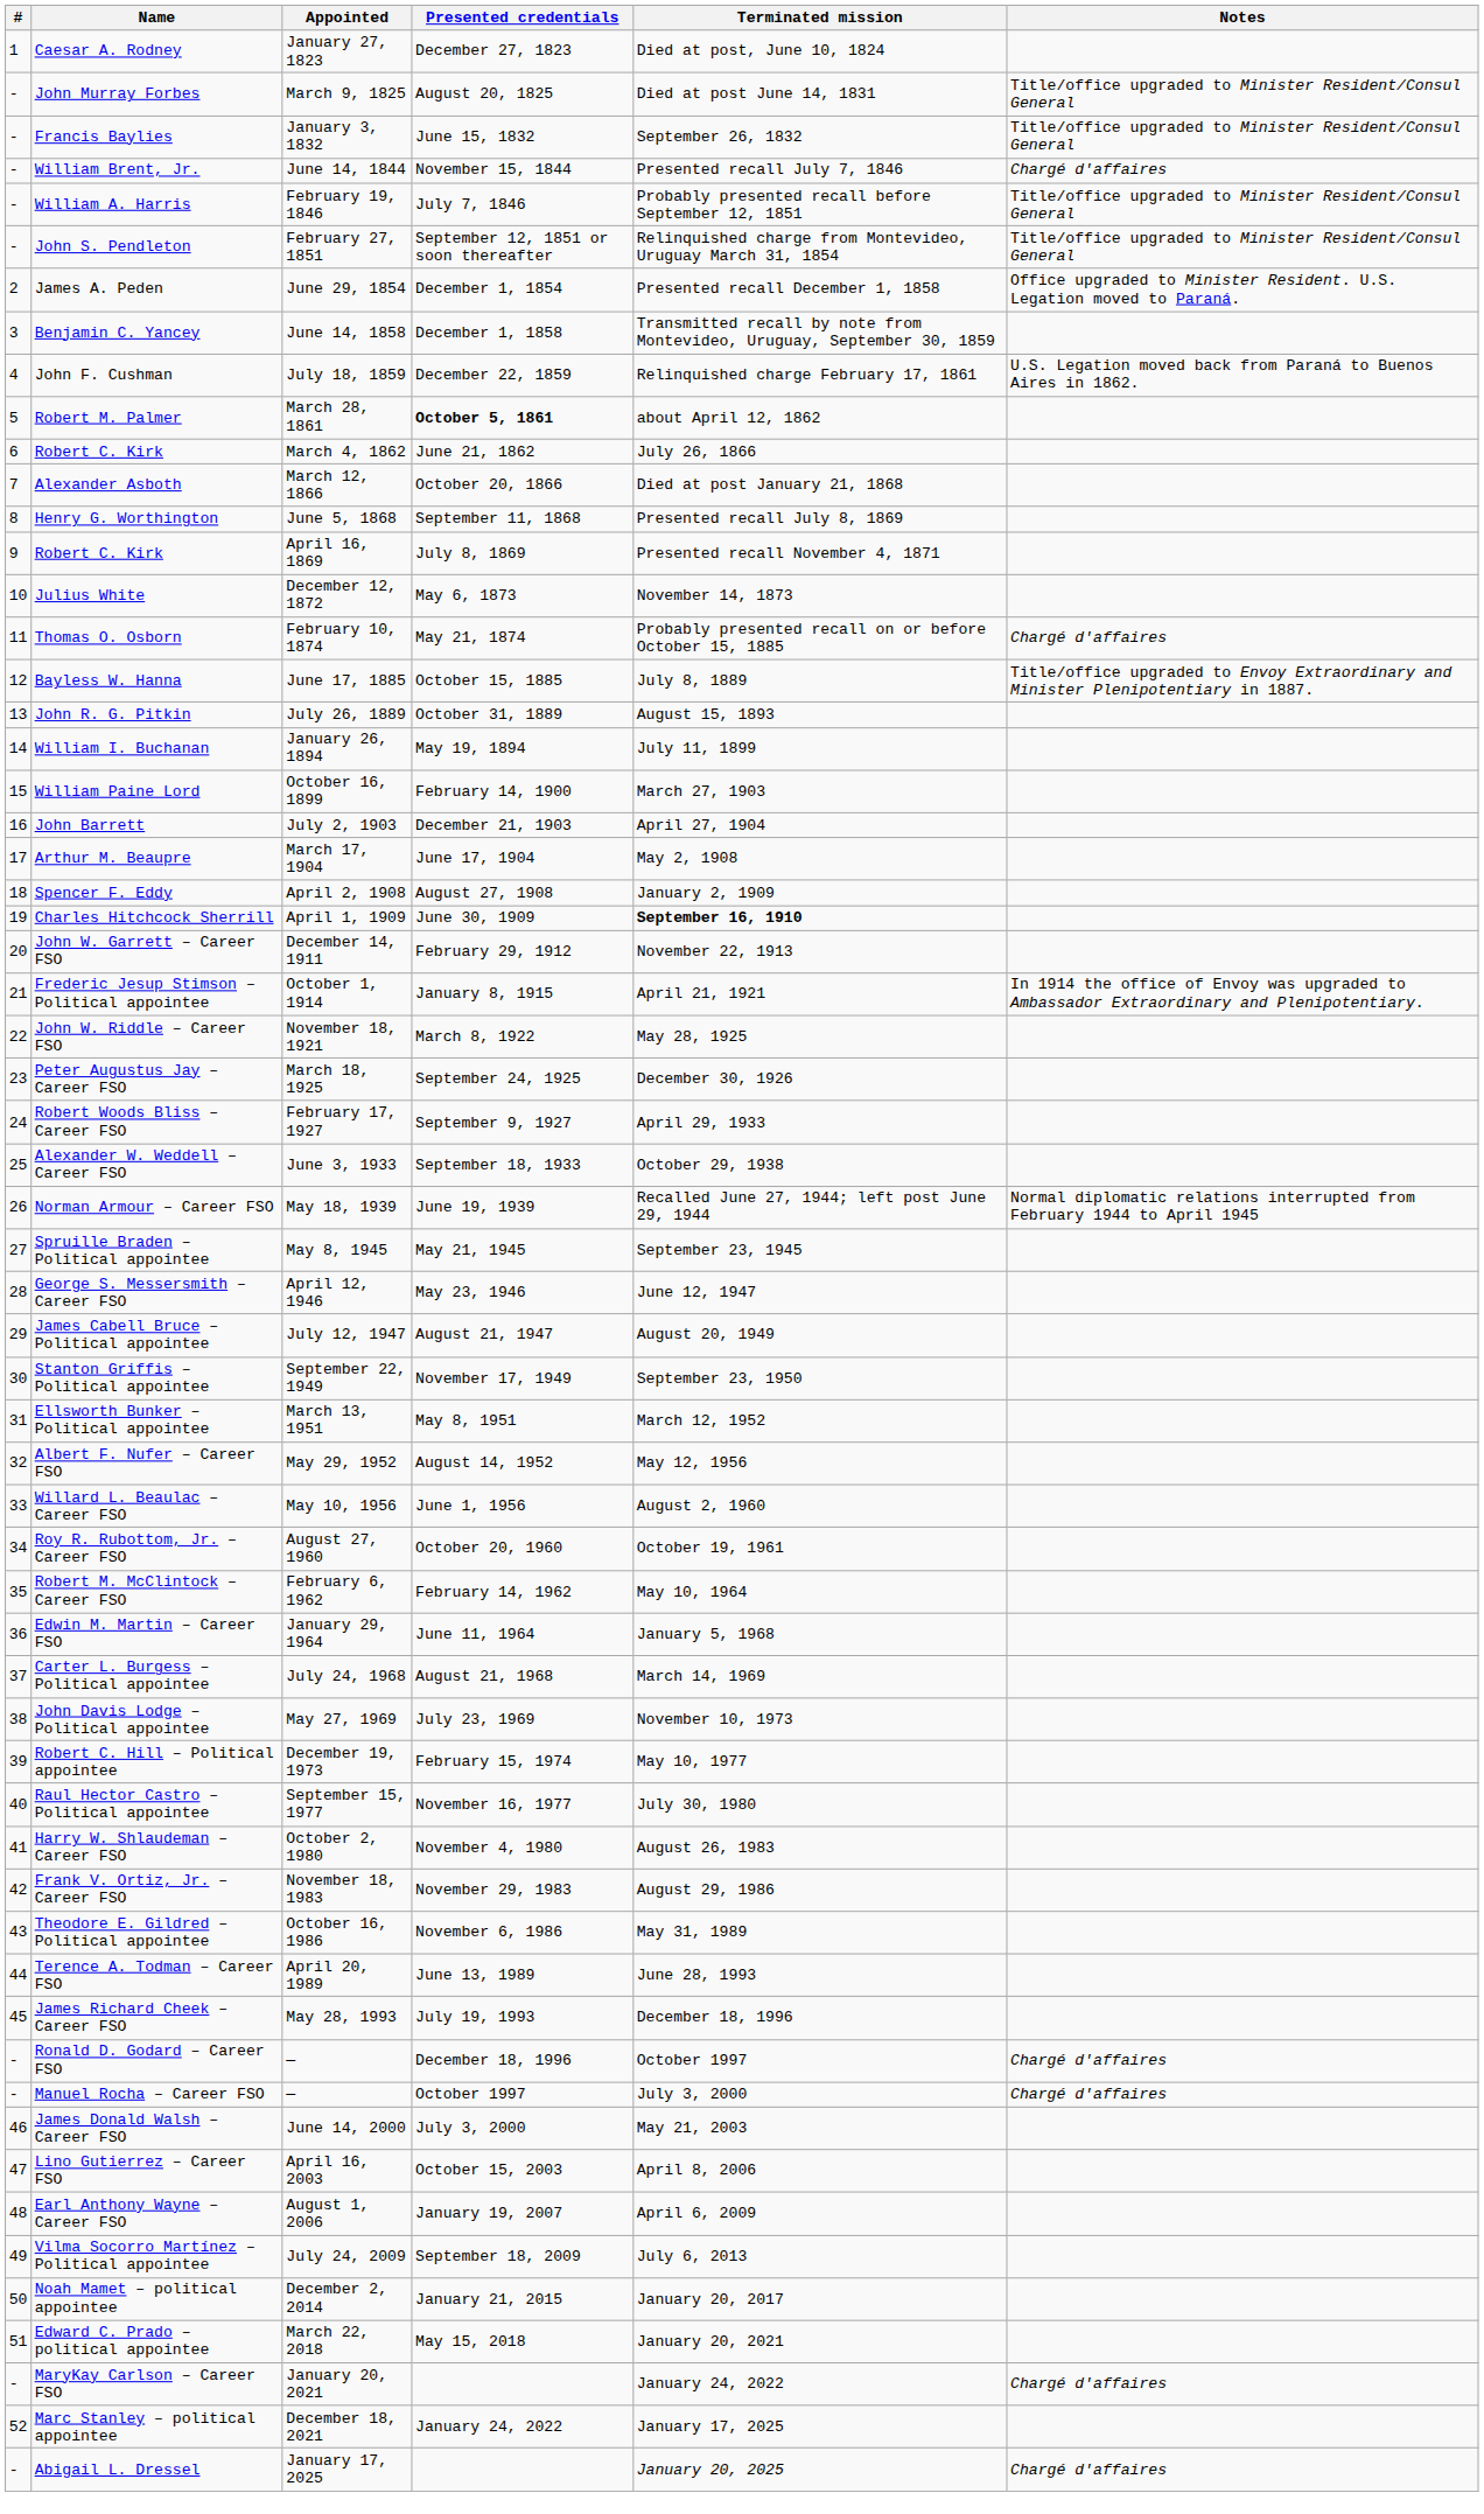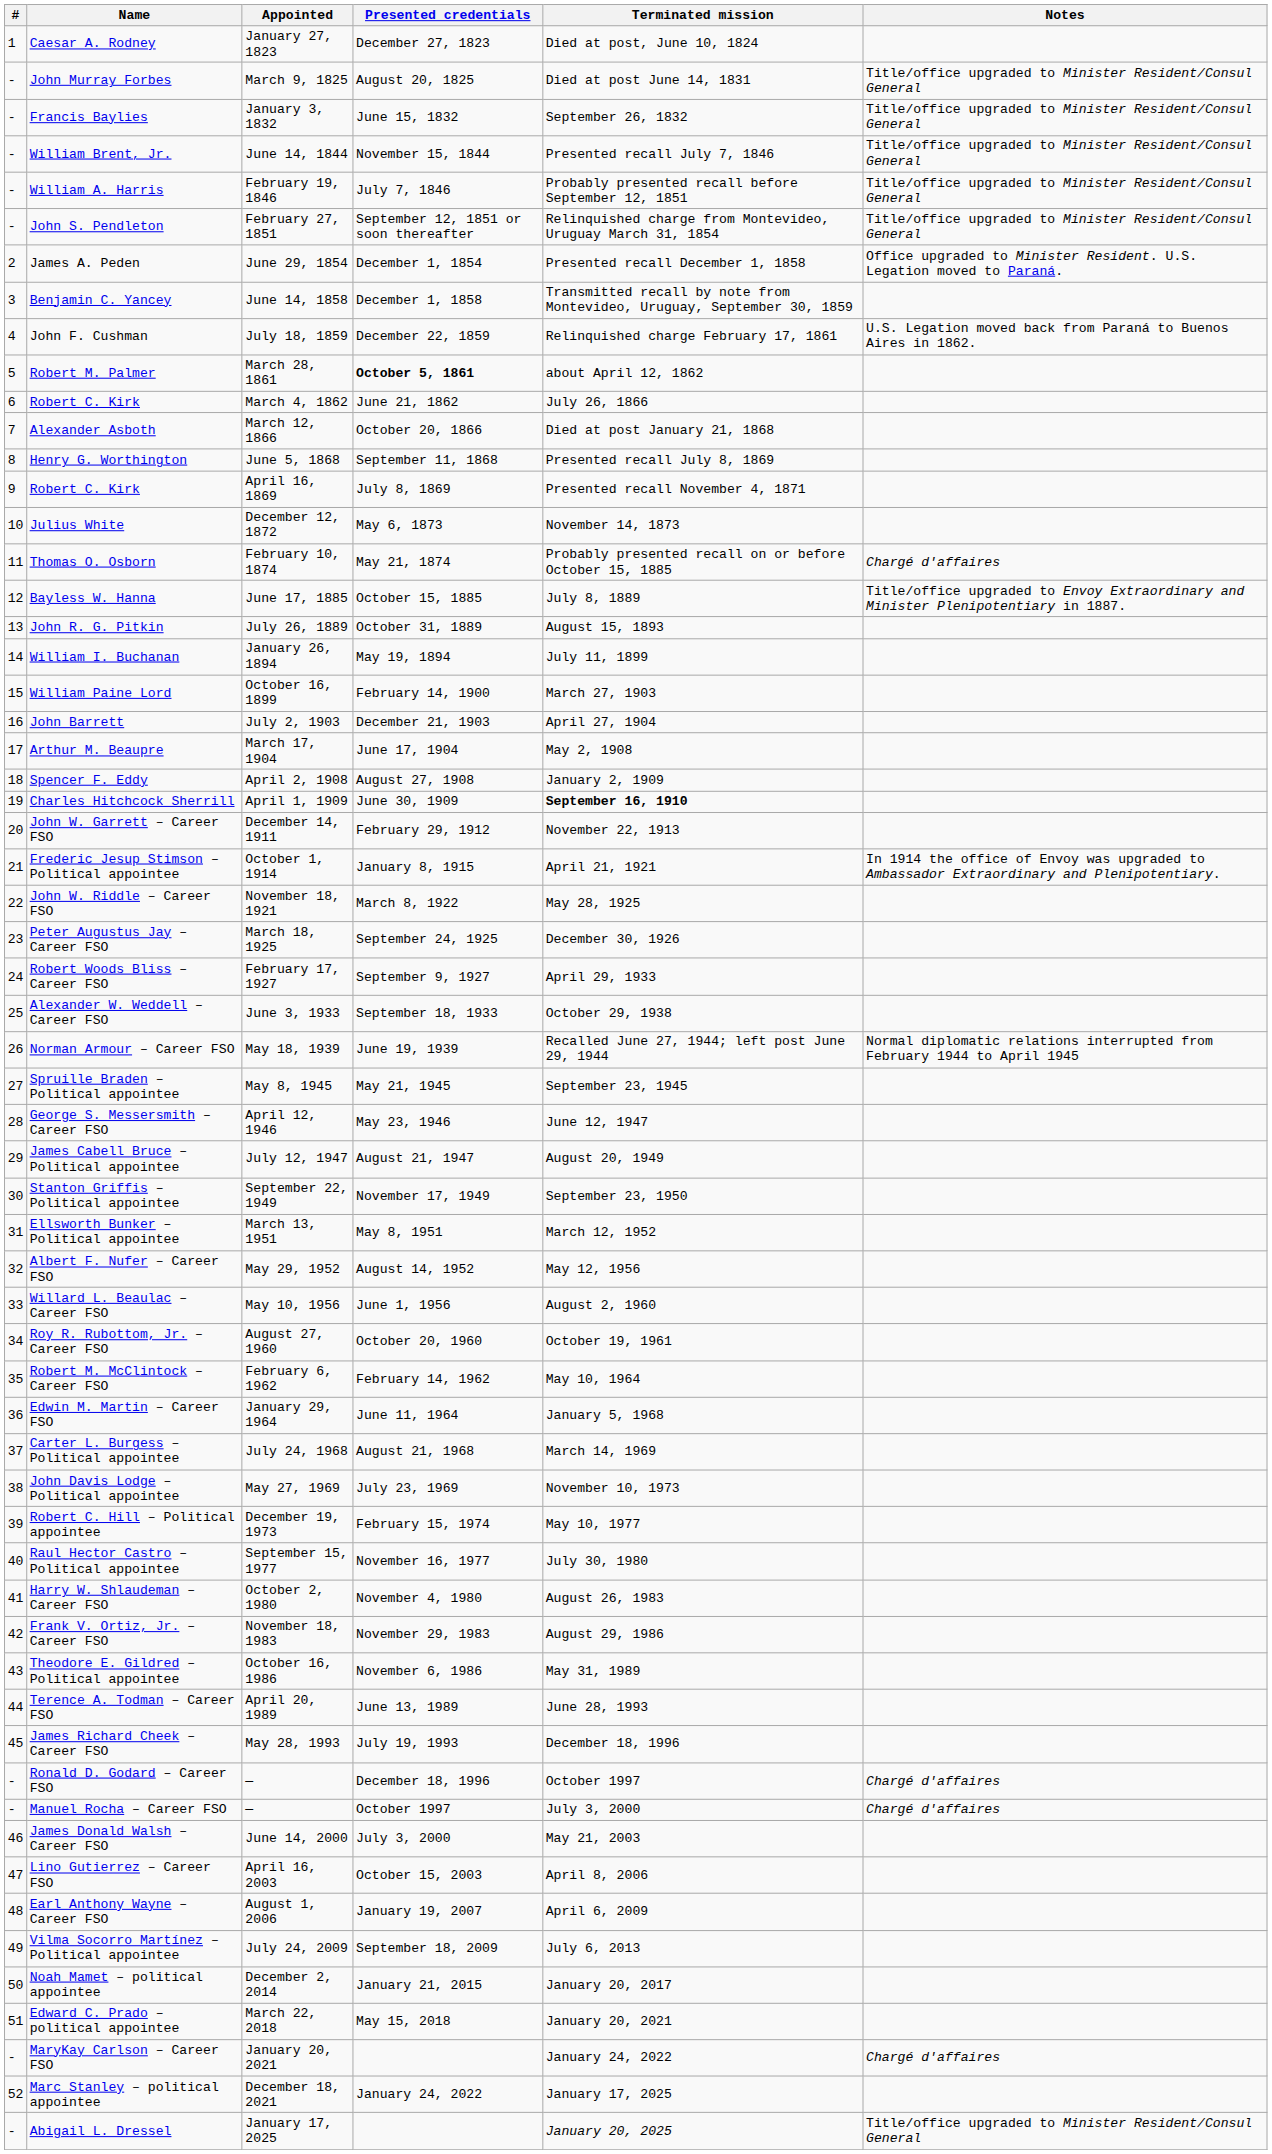 <table class="wikitable">
 <tr>
 <th>#</th>
 <th>Name</th>
 <th>Appointed</th>
 <th><a href='#'>Presented credentials</a></th>
 <th>Terminated mission</th>
 <th>Notes</th>
 </tr>
 <tr>
 <td>1</td>
 <td><a href='#'>Caesar A. Rodney</a></td>
 <td>January 27, 1823</td>
 <td>December 27, 1823</td>
 <td>Died at post, June 10, 1824</td>
 <td></td>
 </tr>
 <tr>
 <td>-</td>
 <td><a href='#'>John Murray Forbes</a></td>
 <td>March 9, 1825</td>
 <td>August 20, 1825</td>
 <td>Died at post June 14, 1831</td>
 <td>Title/office upgraded to <em>Minister Resident/Consul General</em></td>
 </tr>
 <tr>
 <td>-</td>
 <td><a href='#'>Francis Baylies</a></td>
 <td>January 3, 1832</td>
 <td>June 15, 1832</td>
 <td>September 26, 1832</td>
 <td>Title/office upgraded to <em>Minister Resident/Consul General</em></td>
 </tr>
 <tr>
 <td>-</td>
 <td><a href='#'>William Brent, Jr.</a></td>
 <td>June 14, 1844</td>
 <td>November 15, 1844</td>
 <td>Presented recall July 7, 1846</td>
-<td><em>Chargé d'affaires</em></td>
+<td>Title/office upgraded to <em>Minister Resident/Consul General</em></td>
 </tr>
 <tr>
 <td>-</td>
 <td><a href='#'>William A. Harris</a></td>
 <td>February 19, 1846</td>
 <td>July 7, 1846</td>
 <td>Probably presented recall before September 12, 1851</td>
 <td>Title/office upgraded to <em>Minister Resident/Consul General</em></td>
 </tr>
 <tr>
 <td>-</td>
 <td><a href='#'>John S. Pendleton</a></td>
 <td>February 27, 1851</td>
 <td>September 12, 1851 or soon thereafter</td>
 <td>Relinquished charge from Montevideo, Uruguay March 31, 1854</td>
 <td>Title/office upgraded to <em>Minister Resident/Consul General</em></td>
 </tr>
 <tr>
 <td>2</td>
 <td>James A. Peden</td>
 <td>June 29, 1854</td>
 <td>December 1, 1854</td>
 <td>Presented recall December 1, 1858</td>
 <td>Office upgraded to <em>Minister Resident</em>. U.S. Legation moved to <a href='#'>Paraná</a>.</td>
 </tr>
 <tr>
 <td>3</td>
 <td><a href='#'>Benjamin C. Yancey</a></td>
 <td>June 14, 1858</td>
 <td>December 1, 1858</td>
 <td>Transmitted recall by note from Montevideo, Uruguay, September 30, 1859</td>
 <td></td>
 </tr>
 <tr>
 <td>4</td>
 <td>John F. Cushman</td>
 <td>July 18, 1859</td>
 <td>December 22, 1859</td>
 <td>Relinquished charge February 17, 1861</td>
 <td>U.S. Legation moved back from Paraná to Buenos Aires in 1862.</td>
 </tr>
 <tr>
 <td>5</td>
 <td><a href='#'>Robert M. Palmer</a></td>
 <td>March 28, 1861</td>
 <td><strong>October 5, 1861</strong></td>
 <td>about April 12, 1862</td>
 <td></td>
 </tr>
 <tr>
 <td>6</td>
 <td><a href='#'>Robert C. Kirk</a></td>
 <td>March 4, 1862</td>
 <td>June 21, 1862</td>
 <td>July 26, 1866</td>
 <td></td>
 </tr>
 <tr>
 <td>7</td>
 <td><a href='#'>Alexander Asboth</a></td>
 <td>March 12, 1866</td>
 <td>October 20, 1866</td>
 <td>Died at post January 21, 1868</td>
 <td></td>
 </tr>
 <tr>
 <td>8</td>
 <td><a href='#'>Henry G. Worthington</a></td>
 <td>June 5, 1868</td>
 <td>September 11, 1868</td>
 <td>Presented recall July 8, 1869</td>
 <td></td>
 </tr>
 <tr>
 <td>9</td>
 <td><a href='#'>Robert C. Kirk</a></td>
 <td>April 16, 1869</td>
 <td>July 8, 1869</td>
 <td>Presented recall November 4, 1871</td>
 <td></td>
 </tr>
 <tr>
 <td>10</td>
 <td><a href='#'>Julius White</a></td>
 <td>December 12, 1872</td>
 <td>May 6, 1873</td>
 <td>November 14, 1873</td>
 <td></td>
 </tr>
 <tr>
 <td>11</td>
 <td><a href='#'>Thomas O. Osborn</a></td>
 <td>February 10, 1874</td>
 <td>May 21, 1874</td>
 <td>Probably presented recall on or before October 15, 1885</td>
 <td><em>Chargé d'affaires</em></td>
 </tr>
 <tr>
 <td>12</td>
 <td><a href='#'>Bayless W. Hanna</a></td>
 <td>June 17, 1885</td>
 <td>October 15, 1885</td>
 <td>July 8, 1889</td>
 <td>Title/office upgraded to <em>Envoy Extraordinary and Minister Plenipotentiary</em> in 1887.</td>
 </tr>
 <tr>
 <td>13</td>
 <td><a href='#'>John R. G. Pitkin</a></td>
 <td>July 26, 1889</td>
 <td>October 31, 1889</td>
 <td>August 15, 1893</td>
 <td></td>
 </tr>
 <tr>
 <td>14</td>
 <td><a href='#'>William I. Buchanan</a></td>
 <td>January 26, 1894</td>
 <td>May 19, 1894</td>
 <td>July 11, 1899</td>
 <td></td>
 </tr>
 <tr>
 <td>15</td>
 <td><a href='#'>William Paine Lord</a></td>
 <td>October 16, 1899</td>
 <td>February 14, 1900</td>
 <td>March 27, 1903</td>
 <td></td>
 </tr>
 <tr>
 <td>16</td>
 <td><a href='#'>John Barrett</a></td>
 <td>July 2, 1903</td>
 <td>December 21, 1903</td>
 <td>April 27, 1904</td>
 <td></td>
 </tr>
 <tr>
 <td>17</td>
 <td><a href='#'>Arthur M. Beaupre</a></td>
 <td>March 17, 1904</td>
 <td>June 17, 1904</td>
 <td>May 2, 1908</td>
 <td></td>
 </tr>
 <tr>
 <td>18</td>
 <td><a href='#'>Spencer F. Eddy</a></td>
 <td>April 2, 1908</td>
 <td>August 27, 1908</td>
 <td>January 2, 1909</td>
 <td></td>
 </tr>
 <tr>
 <td>19</td>
 <td><a href='#'>Charles Hitchcock Sherrill</a></td>
 <td>April 1, 1909</td>
 <td>June 30, 1909</td>
 <td><strong>September 16, 1910</strong></td>
 <td></td>
 </tr>
 <tr>
 <td>20</td>
 <td><a href='#'>John W. Garrett</a> – Career FSO</td>
 <td>December 14, 1911</td>
 <td>February 29, 1912</td>
 <td>November 22, 1913</td>
 <td></td>
 </tr>
 <tr>
 <td>21</td>
 <td><a href='#'>Frederic Jesup Stimson</a> – Political appointee</td>
 <td>October 1, 1914</td>
 <td>January 8, 1915</td>
 <td>April 21, 1921</td>
 <td>In 1914 the office of Envoy was upgraded to <em>Ambassador Extraordinary and Plenipotentiary</em>.</td>
 </tr>
 <tr>
 <td>22</td>
 <td><a href='#'>John W. Riddle</a> – Career FSO</td>
 <td>November 18, 1921</td>
 <td>March 8, 1922</td>
 <td>May 28, 1925</td>
 <td></td>
 </tr>
 <tr>
 <td>23</td>
 <td><a href='#'>Peter Augustus Jay</a> – Career FSO</td>
 <td>March 18, 1925</td>
 <td>September 24, 1925</td>
 <td>December 30, 1926</td>
 <td></td>
 </tr>
 <tr>
 <td>24</td>
 <td><a href='#'>Robert Woods Bliss</a> – Career FSO</td>
 <td>February 17, 1927</td>
 <td>September 9, 1927</td>
 <td>April 29, 1933</td>
 <td></td>
 </tr>
 <tr>
 <td>25</td>
 <td><a href='#'>Alexander W. Weddell</a> – Career FSO</td>
 <td>June 3, 1933</td>
 <td>September 18, 1933</td>
 <td>October 29, 1938</td>
 <td></td>
 </tr>
 <tr>
 <td>26</td>
 <td><a href='#'>Norman Armour</a> – Career FSO</td>
 <td>May 18, 1939</td>
 <td>June 19, 1939</td>
 <td>Recalled June 27, 1944; left post June 29, 1944</td>
 <td>Normal diplomatic relations interrupted from February 1944 to April 1945</td>
 </tr>
 <tr>
 <td>27</td>
 <td><a href='#'>Spruille Braden</a> – Political appointee</td>
 <td>May 8, 1945</td>
 <td>May 21, 1945</td>
 <td>September 23, 1945</td>
 <td></td>
 </tr>
 <tr>
 <td>28</td>
 <td><a href='#'>George S. Messersmith</a> – Career FSO</td>
 <td>April 12, 1946</td>
 <td>May 23, 1946</td>
 <td>June 12, 1947</td>
 <td></td>
 </tr>
 <tr>
 <td>29</td>
 <td><a href='#'>James Cabell Bruce</a> – Political appointee</td>
 <td>July 12, 1947</td>
 <td>August 21, 1947</td>
 <td>August 20, 1949</td>
 <td></td>
 </tr>
 <tr>
 <td>30</td>
 <td><a href='#'>Stanton Griffis</a> – Political appointee</td>
 <td>September 22, 1949</td>
 <td>November 17, 1949</td>
 <td>September 23, 1950</td>
 <td></td>
 </tr>
 <tr>
 <td>31</td>
 <td><a href='#'>Ellsworth Bunker</a> – Political appointee</td>
 <td>March 13, 1951</td>
 <td>May 8, 1951</td>
 <td>March 12, 1952</td>
 <td></td>
 </tr>
 <tr>
 <td>32</td>
 <td><a href='#'>Albert F. Nufer</a> – Career FSO</td>
 <td>May 29, 1952</td>
 <td>August 14, 1952</td>
 <td>May 12, 1956</td>
 <td></td>
 </tr>
 <tr>
 <td>33</td>
 <td><a href='#'>Willard L. Beaulac</a> – Career FSO</td>
 <td>May 10, 1956</td>
 <td>June 1, 1956</td>
 <td>August 2, 1960</td>
 <td></td>
 </tr>
 <tr>
 <td>34</td>
 <td><a href='#'>Roy R. Rubottom, Jr.</a> – Career FSO</td>
 <td>August 27, 1960</td>
 <td>October 20, 1960</td>
 <td>October 19, 1961</td>
 <td></td>
 </tr>
 <tr>
 <td>35</td>
 <td><a href='#'>Robert M. McClintock</a> – Career FSO</td>
 <td>February 6, 1962</td>
 <td>February 14, 1962</td>
 <td>May 10, 1964</td>
 <td></td>
 </tr>
 <tr>
 <td>36</td>
 <td><a href='#'>Edwin M. Martin</a> – Career FSO</td>
 <td>January 29, 1964</td>
 <td>June 11, 1964</td>
 <td>January 5, 1968</td>
 <td></td>
 </tr>
 <tr>
 <td>37</td>
 <td><a href='#'>Carter L. Burgess</a> – Political appointee</td>
 <td>July 24, 1968</td>
 <td>August 21, 1968</td>
 <td>March 14, 1969</td>
 <td></td>
 </tr>
 <tr>
 <td>38</td>
 <td><a href='#'>John Davis Lodge</a> – Political appointee</td>
 <td>May 27, 1969</td>
 <td>July 23, 1969</td>
 <td>November 10, 1973</td>
 <td></td>
 </tr>
 <tr>
 <td>39</td>
 <td><a href='#'>Robert C. Hill</a> – Political appointee</td>
 <td>December 19, 1973</td>
 <td>February 15, 1974</td>
 <td>May 10, 1977</td>
 <td></td>
 </tr>
 <tr>
 <td>40</td>
 <td><a href='#'>Raul Hector Castro</a> – Political appointee</td>
 <td>September 15, 1977</td>
 <td>November 16, 1977</td>
 <td>July 30, 1980</td>
 <td></td>
 </tr>
 <tr>
 <td>41</td>
 <td><a href='#'>Harry W. Shlaudeman</a> – Career FSO</td>
 <td>October 2, 1980</td>
 <td>November 4, 1980</td>
 <td>August 26, 1983</td>
 <td></td>
 </tr>
 <tr>
 <td>42</td>
 <td><a href='#'>Frank V. Ortiz, Jr.</a> – Career FSO</td>
 <td>November 18, 1983</td>
 <td>November 29, 1983</td>
 <td>August 29, 1986</td>
 <td></td>
 </tr>
 <tr>
 <td>43</td>
 <td><a href='#'>Theodore E. Gildred</a> – Political appointee</td>
 <td>October 16, 1986</td>
 <td>November 6, 1986</td>
 <td>May 31, 1989</td>
 <td></td>
 </tr>
 <tr>
 <td>44</td>
 <td><a href='#'>Terence A. Todman</a> – Career FSO</td>
 <td>April 20, 1989</td>
 <td>June 13, 1989</td>
 <td>June 28, 1993</td>
 <td></td>
 </tr>
 <tr>
 <td>45</td>
 <td><a href='#'>James Richard Cheek</a> – Career FSO</td>
 <td>May 28, 1993</td>
 <td>July 19, 1993</td>
 <td>December 18, 1996</td>
 <td></td>
 </tr>
 <tr>
 <td>-</td>
 <td><a href='#'>Ronald D. Godard</a> – Career FSO</td>
 <td>—</td>
 <td>December 18, 1996</td>
 <td>October 1997</td>
 <td><em>Chargé d'affaires</em></td>
 </tr>
 <tr>
 <td>-</td>
 <td><a href='#'>Manuel Rocha</a> – Career FSO</td>
 <td>—</td>
 <td>October 1997</td>
 <td>July 3, 2000</td>
 <td><em>Chargé d'affaires</em></td>
 </tr>
 <tr>
 <td>46</td>
 <td><a href='#'>James Donald Walsh</a> – Career FSO</td>
 <td>June 14, 2000</td>
 <td>July 3, 2000</td>
 <td>May 21, 2003</td>
 <td></td>
 </tr>
 <tr>
 <td>47</td>
 <td><a href='#'>Lino Gutierrez</a> – Career FSO</td>
 <td>April 16, 2003</td>
 <td>October 15, 2003</td>
 <td>April 8, 2006</td>
 <td></td>
 </tr>
 <tr>
 <td>48</td>
 <td><a href='#'>Earl Anthony Wayne</a> – Career FSO</td>
 <td>August 1, 2006</td>
 <td>January 19, 2007</td>
 <td>April 6, 2009</td>
 <td></td>
 </tr>
 <tr>
 <td>49</td>
 <td><a href='#'>Vilma Socorro Martínez</a> – Political appointee</td>
 <td>July 24, 2009</td>
 <td>September 18, 2009</td>
 <td>July 6, 2013</td>
 <td></td>
 </tr>
 <tr>
 <td>50</td>
 <td><a href='#'>Noah Mamet</a> – political appointee</td>
 <td>December 2, 2014</td>
 <td>January 21, 2015</td>
 <td>January 20, 2017</td>
 <td></td>
 </tr>
 <tr>
 <td>51</td>
 <td><a href='#'>Edward C. Prado</a> – political appointee</td>
 <td>March 22, 2018</td>
 <td>May 15, 2018</td>
 <td>January 20, 2021</td>
 <td></td>
 </tr>
 <tr>
 <td>-</td>
 <td><a href='#'>MaryKay Carlson</a> – Career FSO</td>
 <td>January 20, 2021</td>
 <td></td>
 <td>January 24, 2022</td>
 <td><em>Chargé d'affaires</em></td>
 </tr>
 <tr>
 <td>52</td>
 <td><a href='#'>Marc Stanley</a> – political appointee</td>
 <td>December 18, 2021</td>
 <td>January 24, 2022</td>
 <td>January 17, 2025</td>
 <td></td>
 </tr>
 <tr>
 <td>-</td>
 <td><a href='#'>Abigail L. Dressel</a></td>
 <td>January 17, 2025</td>
 <td></td>
 <td><em>January 20, 2025</em></td>
-<td><em>Chargé d'affaires</em></td>
+<td>Title/office upgraded to <em>Minister Resident/Consul General</em></td>
 </tr>
 </table>
